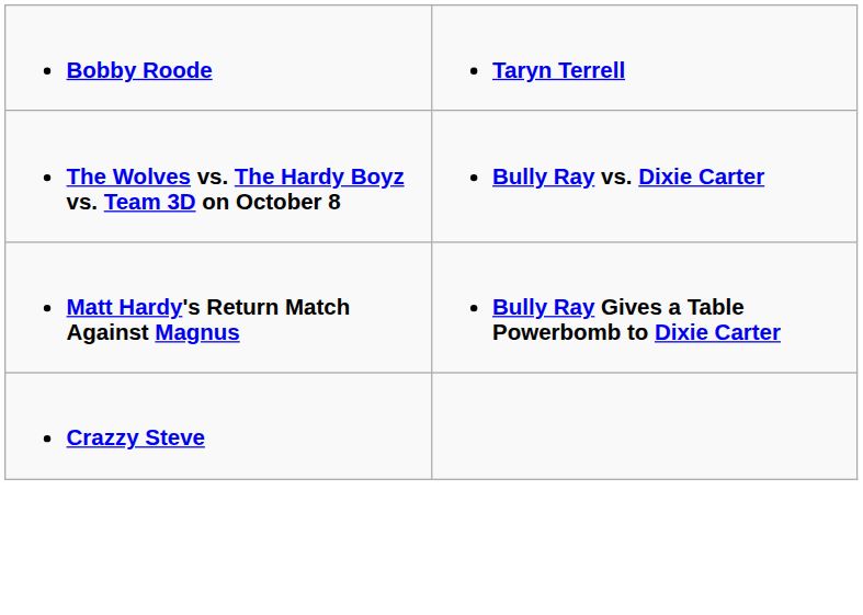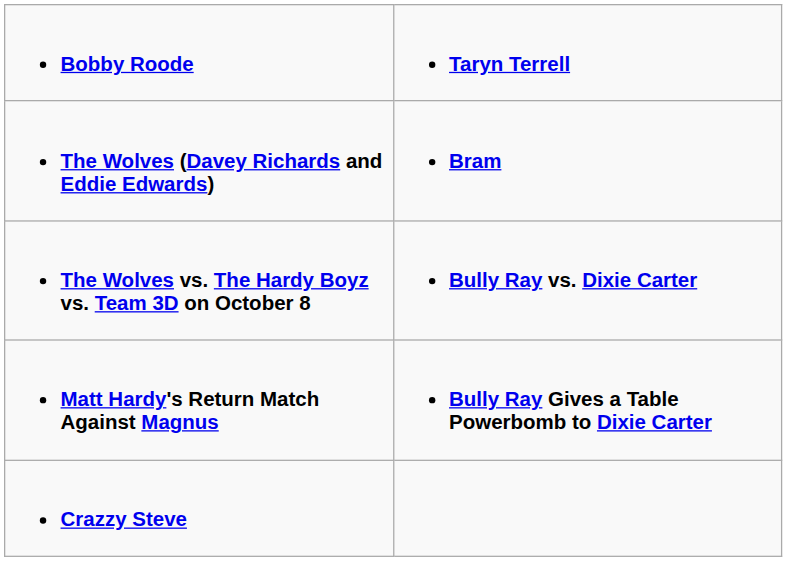 <table class="wikitable">
 <tr>
 <td style="vertical-align:top;" width="50%"><br><ul><li><strong><a href='#'>Bobby Roode</a></strong></li></ul></td>
 <td style="vertical-align:top;" width="50%"><br><ul><li><strong><a href='#'>Taryn Terrell</a></strong></li></ul></td>
+</tr>
+<tr>
+<td style="vertical-align:top;" width="50%"><br><ul><li><strong><a href='#'>The Wolves</a> (<a href='#'>Davey Richards</a> and <a href='#'>Eddie Edwards</a>)</strong></li></ul></td>
+<td style="vertical-align:top;" width="50%"><br><ul><li><strong><a href='#'>Bram</a></strong></li></ul></td>
 </tr>
 <tr>
 <td style="vertical-align:top;" width="50%"><br><ul><li><strong><a href='#'>The Wolves</a> vs. <a href='#'>The Hardy Boyz</a> vs. <a href='#'>Team 3D</a> on October 8</strong></li></ul></td>
 <td style="vertical-align:top;" width="50%"><br><ul><li><strong><a href='#'>Bully Ray</a> vs. <a href='#'>Dixie Carter</a></strong></li></ul></td>
 </tr>
 <tr>
 <td style="vertical-align:top;" width="50%"><br><ul><li><strong><a href='#'>Matt Hardy</a>'s Return Match Against <a href='#'>Magnus</a></strong></li></ul></td>
 <td style="vertical-align:top;" width="50%"><br><ul><li><strong><a href='#'>Bully Ray</a> Gives a Table Powerbomb to <a href='#'>Dixie Carter</a></strong></li></ul></td>
 </tr>
 <tr>
 <td style="vertical-align:top;" width="50%"><br><ul><li><strong><a href='#'>Crazzy Steve</a></strong></li></ul></td>
 </tr>
 </table>
